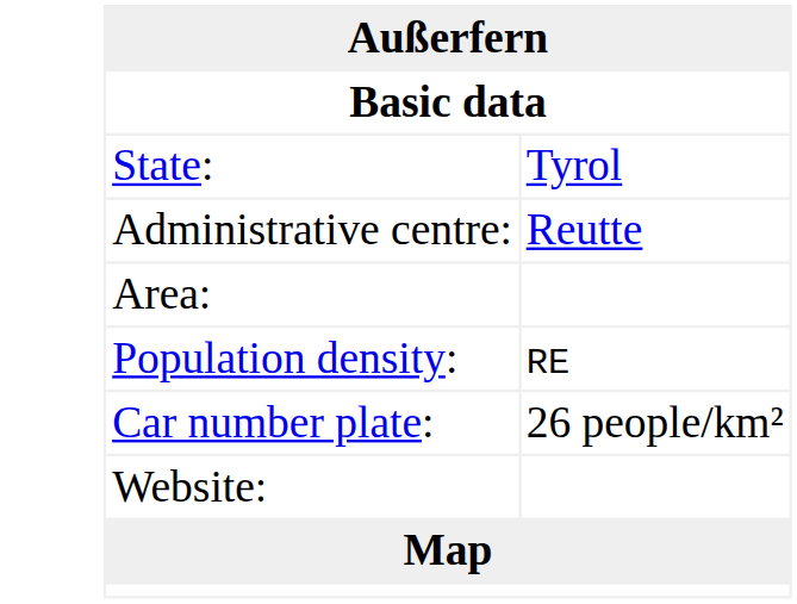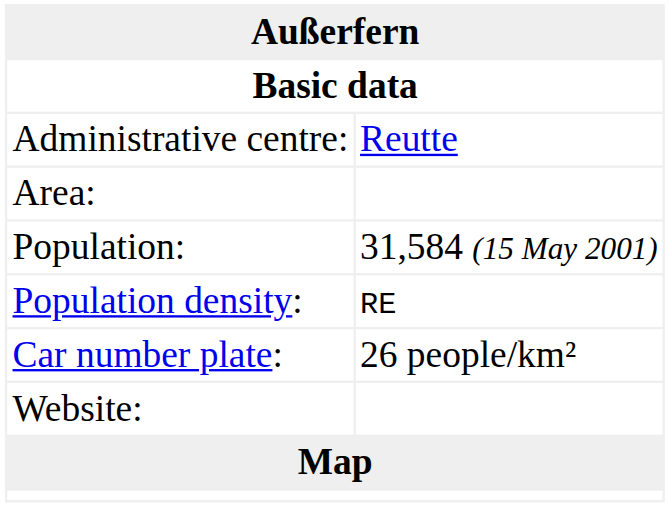 <table border="0" cellpadding="2" cellspacing="1" align="right" style="margin-left:1em; background:#EFEFEF;">
 <tr>
 <th colspan="2">Außerfern</th>
 </tr>
 <tr ---- bgcolor="#FFFFFF">
 <th colspan="2">Basic data</th>
 </tr>
 <tr ---- bgcolor="#FFFFFF">
-<td><a href='#'>State</a>:</td>
-<td><a href='#'>Tyrol</a></td>
-</tr>
-<tr ---- bgcolor="#FFFFFF">
 <td>Administrative centre:</td>
 <td><a href='#'>Reutte</a></td>
 </tr>
 <tr ---- bgcolor="#FFFFFF">
 <td>Area:</td>
 <td></td>
+</tr>
+<tr ---- bgcolor="#FFFFFF">
+<td>Population:</td>
+<td>31,584 <small><em>(15 May 2001)</em></small></td>
 </tr>
 <tr ---- bgcolor="#FFFFFF">
 <td><a href='#'>Population density</a>:</td>
 <td><code>RE</code></td>
 </tr>
 <tr ---- bgcolor="#FFFFFF">
 <td><a href='#'>Car number plate</a>:</td>
 <td>26 people/km²</td>
 </tr>
 <tr ---- bgcolor="#FFFFFF">
 <td>Website:</td>
 <td></td>
 </tr>
 <tr ---->
 <th colspan="2">Map</th>
 </tr>
 <tr ---- bgcolor="#FFFFFF">
 <td colspan="2" align="center"></td>
 </tr>
 </table>
